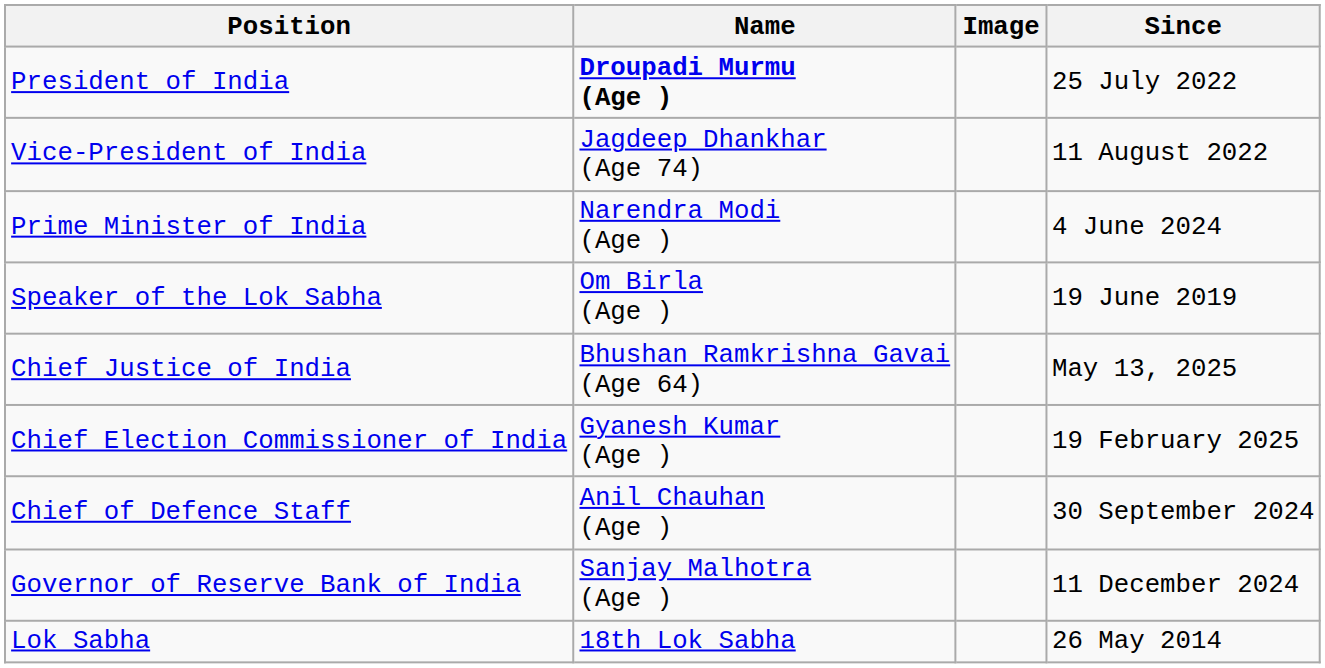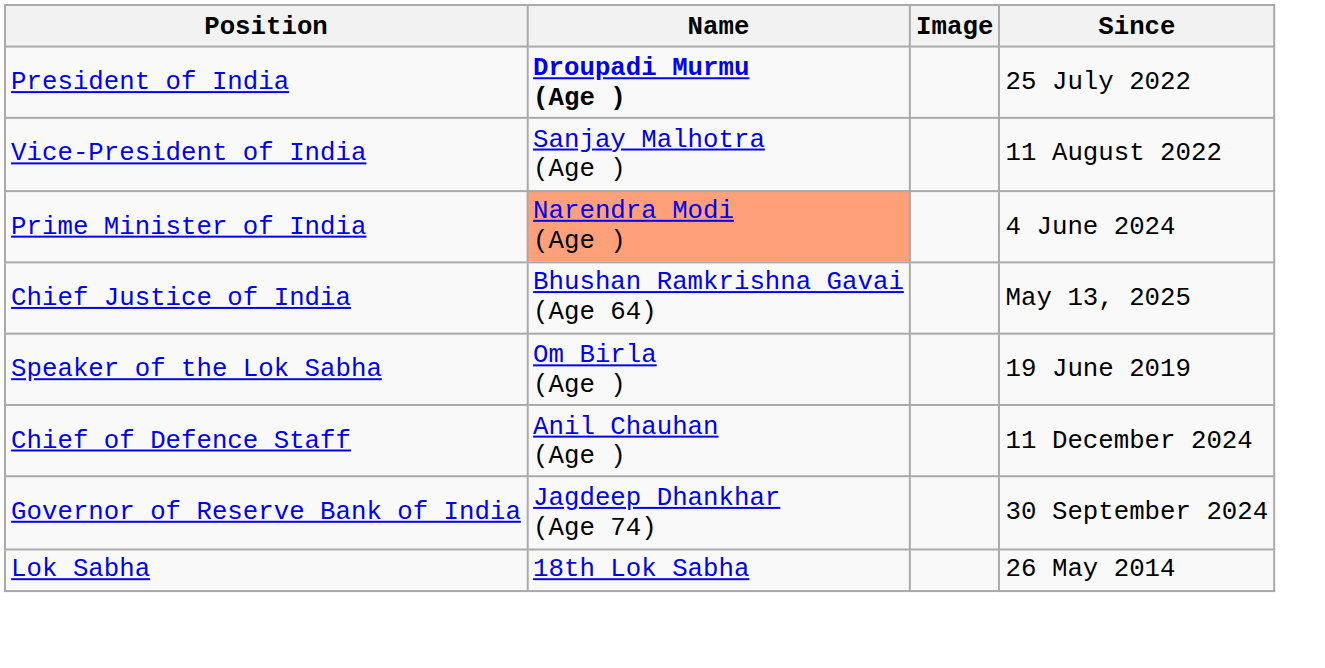 <table class="wikitable">
 <tr>
 <th>Position</th>
 <th>Name</th>
 <th>Image</th>
 <th>Since</th>
 </tr>
 <tr>
 <td><a href='#'>President of India</a></td>
 <td><strong><a href='#'>Droupadi Murmu</a><br>(Age )</strong></td>
 <td></td>
 <td>25 July 2022</td>
 </tr>
 <tr>
 <td><a href='#'>Vice-President of India</a></td>
-<td><a href='#'>Jagdeep Dhankhar</a><br>(Age 74)</td>
+<td><a href='#'>Sanjay Malhotra</a><br>(Age )</td>
 <td></td>
 <td>11 August 2022</td>
 </tr>
 <tr>
 <td><a href='#'>Prime Minister of India</a></td>
-<td><a href='#'>Narendra Modi</a><br>(Age )</td>
+<td style="background: lightsalmon;"><a href='#'>Narendra Modi</a><br>(Age )</td>
 <td></td>
 <td>4 June 2024</td>
+</tr>
+<tr>
+<td><a href='#'>Chief Justice of India</a></td>
+<td><a href='#'>Bhushan Ramkrishna Gavai</a><br>(Age 64)</td>
+<td></td>
+<td>May 13, 2025</td>
 </tr>
 <tr>
 <td><a href='#'>Speaker of the Lok Sabha</a></td>
 <td><a href='#'>Om Birla</a><br>(Age )</td>
 <td></td>
 <td>19 June 2019</td>
 </tr>
 <tr>
-<td><a href='#'>Chief Justice of India</a></td>
-<td><a href='#'>Bhushan Ramkrishna Gavai</a><br>(Age 64)</td>
-<td></td>
-<td>May 13, 2025</td>
-</tr>
-<tr>
-<td><a href='#'>Chief Election Commissioner of India</a></td>
-<td><a href='#'>Gyanesh Kumar</a><br>(Age )</td>
-<td></td>
-<td>19 February 2025</td>
-</tr>
-<tr>
 <td><a href='#'>Chief of Defence Staff</a></td>
 <td><a href='#'>Anil Chauhan</a><br>(Age )</td>
 <td></td>
-<td>30 September 2024</td>
+<td>11 December 2024</td>
 </tr>
 <tr>
 <td><a href='#'>Governor of Reserve Bank of India</a></td>
-<td><a href='#'>Sanjay Malhotra</a><br>(Age )</td>
+<td><a href='#'>Jagdeep Dhankhar</a><br>(Age 74)</td>
 <td></td>
-<td>11 December 2024</td>
+<td>30 September 2024</td>
 </tr>
 <tr>
 <td><a href='#'>Lok Sabha</a></td>
 <td><a href='#'>18th Lok Sabha</a></td>
 <td></td>
 <td>26 May 2014</td>
 </tr>
 </table>
